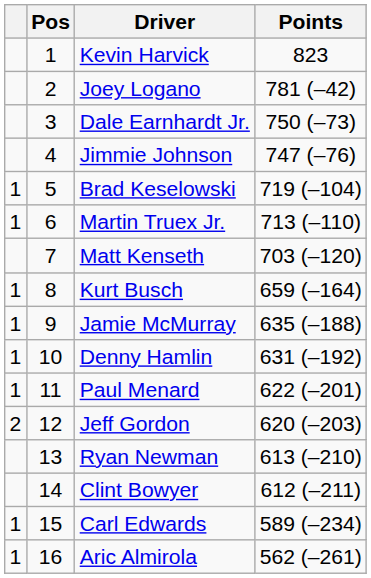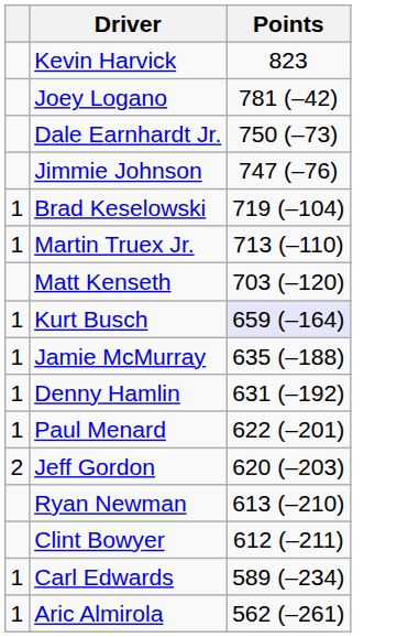 <table class="wikitable" style="font-size: 95%;">
 <tr>
 <th></th>
-<th>Pos</th>
 <th>Driver</th>
 <th>Points</th>
 </tr>
 <tr>
 <td align="left"></td>
-<td style="text-align:center;">1</td>
 <td><a href='#'>Kevin Harvick</a></td>
 <td style="text-align:center;">823</td>
 </tr>
 <tr>
 <td align="left"></td>
-<td style="text-align:center;">2</td>
 <td><a href='#'>Joey Logano</a></td>
 <td style="text-align:center;">781 (–42)</td>
 </tr>
 <tr>
 <td align="left"></td>
-<td style="text-align:center;">3</td>
 <td><a href='#'>Dale Earnhardt Jr.</a></td>
 <td style="text-align:center;">750 (–73)</td>
 </tr>
 <tr>
 <td align="left"></td>
-<td style="text-align:center;">4</td>
 <td><a href='#'>Jimmie Johnson</a></td>
 <td style="text-align:center;">747 (–76)</td>
 </tr>
 <tr>
 <td align="left"> 1</td>
-<td style="text-align:center;">5</td>
 <td><a href='#'>Brad Keselowski</a></td>
 <td style="text-align:center;">719 (–104)</td>
 </tr>
 <tr>
 <td align="left"> 1</td>
-<td style="text-align:center;">6</td>
 <td><a href='#'>Martin Truex Jr.</a></td>
 <td style="text-align:center;">713 (–110)</td>
 </tr>
 <tr>
 <td align="left"></td>
-<td style="text-align:center;">7</td>
 <td><a href='#'>Matt Kenseth</a></td>
 <td style="text-align:center;">703 (–120)</td>
 </tr>
 <tr>
 <td align="left"> 1</td>
-<td style="text-align:center;">8</td>
 <td><a href='#'>Kurt Busch</a></td>
-<td style="text-align:center;">659 (–164)</td>
+<td style="background: lavender; text-align:center;">659 (–164)</td>
 </tr>
 <tr>
 <td align="left"> 1</td>
-<td style="text-align:center;">9</td>
 <td><a href='#'>Jamie McMurray</a></td>
 <td style="text-align:center;">635 (–188)</td>
 </tr>
 <tr>
 <td align="left"> 1</td>
-<td style="text-align:center;">10</td>
 <td><a href='#'>Denny Hamlin</a></td>
 <td style="text-align:center;">631 (–192)</td>
 </tr>
 <tr>
 <td align="left"> 1</td>
-<td style="text-align:center;">11</td>
 <td><a href='#'>Paul Menard</a></td>
 <td style="text-align:center;">622 (–201)</td>
 </tr>
 <tr>
 <td align="left"> 2</td>
-<td style="text-align:center;">12</td>
 <td><a href='#'>Jeff Gordon</a></td>
 <td style="text-align:center;">620 (–203)</td>
 </tr>
 <tr>
 <td align="left"></td>
-<td style="text-align:center;">13</td>
 <td><a href='#'>Ryan Newman</a></td>
 <td style="text-align:center;">613 (–210)</td>
 </tr>
 <tr>
 <td align="left"></td>
-<td style="text-align:center;">14</td>
 <td><a href='#'>Clint Bowyer</a></td>
 <td style="text-align:center;">612 (–211)</td>
 </tr>
 <tr>
 <td align="left"> 1</td>
-<td style="text-align:center;">15</td>
 <td><a href='#'>Carl Edwards</a></td>
 <td style="text-align:center;">589 (–234)</td>
 </tr>
 <tr>
 <td align="left"> 1</td>
-<td style="text-align:center;">16</td>
 <td><a href='#'>Aric Almirola</a></td>
 <td style="text-align:center;">562 (–261)</td>
 </tr>
 </table>
